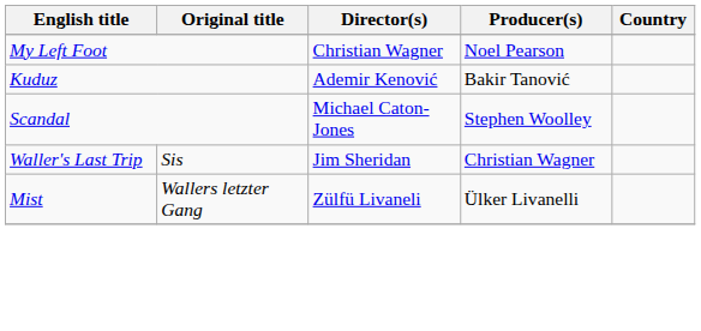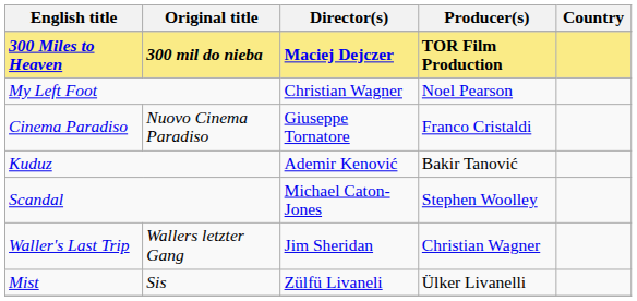 <table class="sortable wikitable" width="95%" cellpadding="5">
 <tr>
 <th width="20%">English title</th>
 <th width="20%">Original title</th>
 <th width="20%">Director(s)</th>
 <th width="20%">Producer(s)</th>
 <th width="10%">Country</th>
 </tr>
 <tr>
 </tr>
+<tr style="background:#FAEB86">
+<td><strong><em><a href='#'>300 Miles to Heaven</a></em></strong></td>
+<td><strong><em>300 mil do nieba</em></strong></td>
+<td><strong><a href='#'>Maciej Dejczer</a></strong></td>
+<td><strong>TOR Film Production</strong></td>
+<td></td>
+</tr>
 <tr>
 <td colspan="2"><em><a href='#'>My Left Foot</a></em></td>
 <td><a href='#'>Christian Wagner</a></td>
 <td><a href='#'>Noel Pearson</a></td>
+<td></td>
+</tr>
+<tr>
+<td><em><a href='#'>Cinema Paradiso</a></em></td>
+<td><em>Nuovo Cinema Paradiso</em></td>
+<td><a href='#'>Giuseppe Tornatore</a></td>
+<td><a href='#'>Franco Cristaldi</a></td>
 <td></td>
 </tr>
 <tr>
 <td colspan="2"><em><a href='#'>Kuduz</a></em></td>
 <td><a href='#'>Ademir Kenović</a></td>
 <td>Bakir Tanović</td>
 <td></td>
 </tr>
 <tr>
 <td colspan="2"><em><a href='#'>Scandal</a></em></td>
 <td><a href='#'>Michael Caton-Jones</a></td>
 <td><a href='#'>Stephen Woolley</a></td>
 <td></td>
 </tr>
 <tr>
 <td><em><a href='#'>Waller's Last Trip</a></em></td>
-<td><em>Sis</em></td>
+<td><em>Wallers letzter Gang</em></td>
 <td><a href='#'>Jim Sheridan</a></td>
 <td><a href='#'>Christian Wagner</a></td>
 <td></td>
 </tr>
 <tr>
 <td><em><a href='#'>Mist</a></em></td>
-<td><em>Wallers letzter Gang</em></td>
+<td><em>Sis</em></td>
 <td><a href='#'>Zülfü Livaneli</a></td>
 <td>Ülker Livanelli</td>
 <td></td>
 </tr>
 <tr>
 </tr>
 </table>
